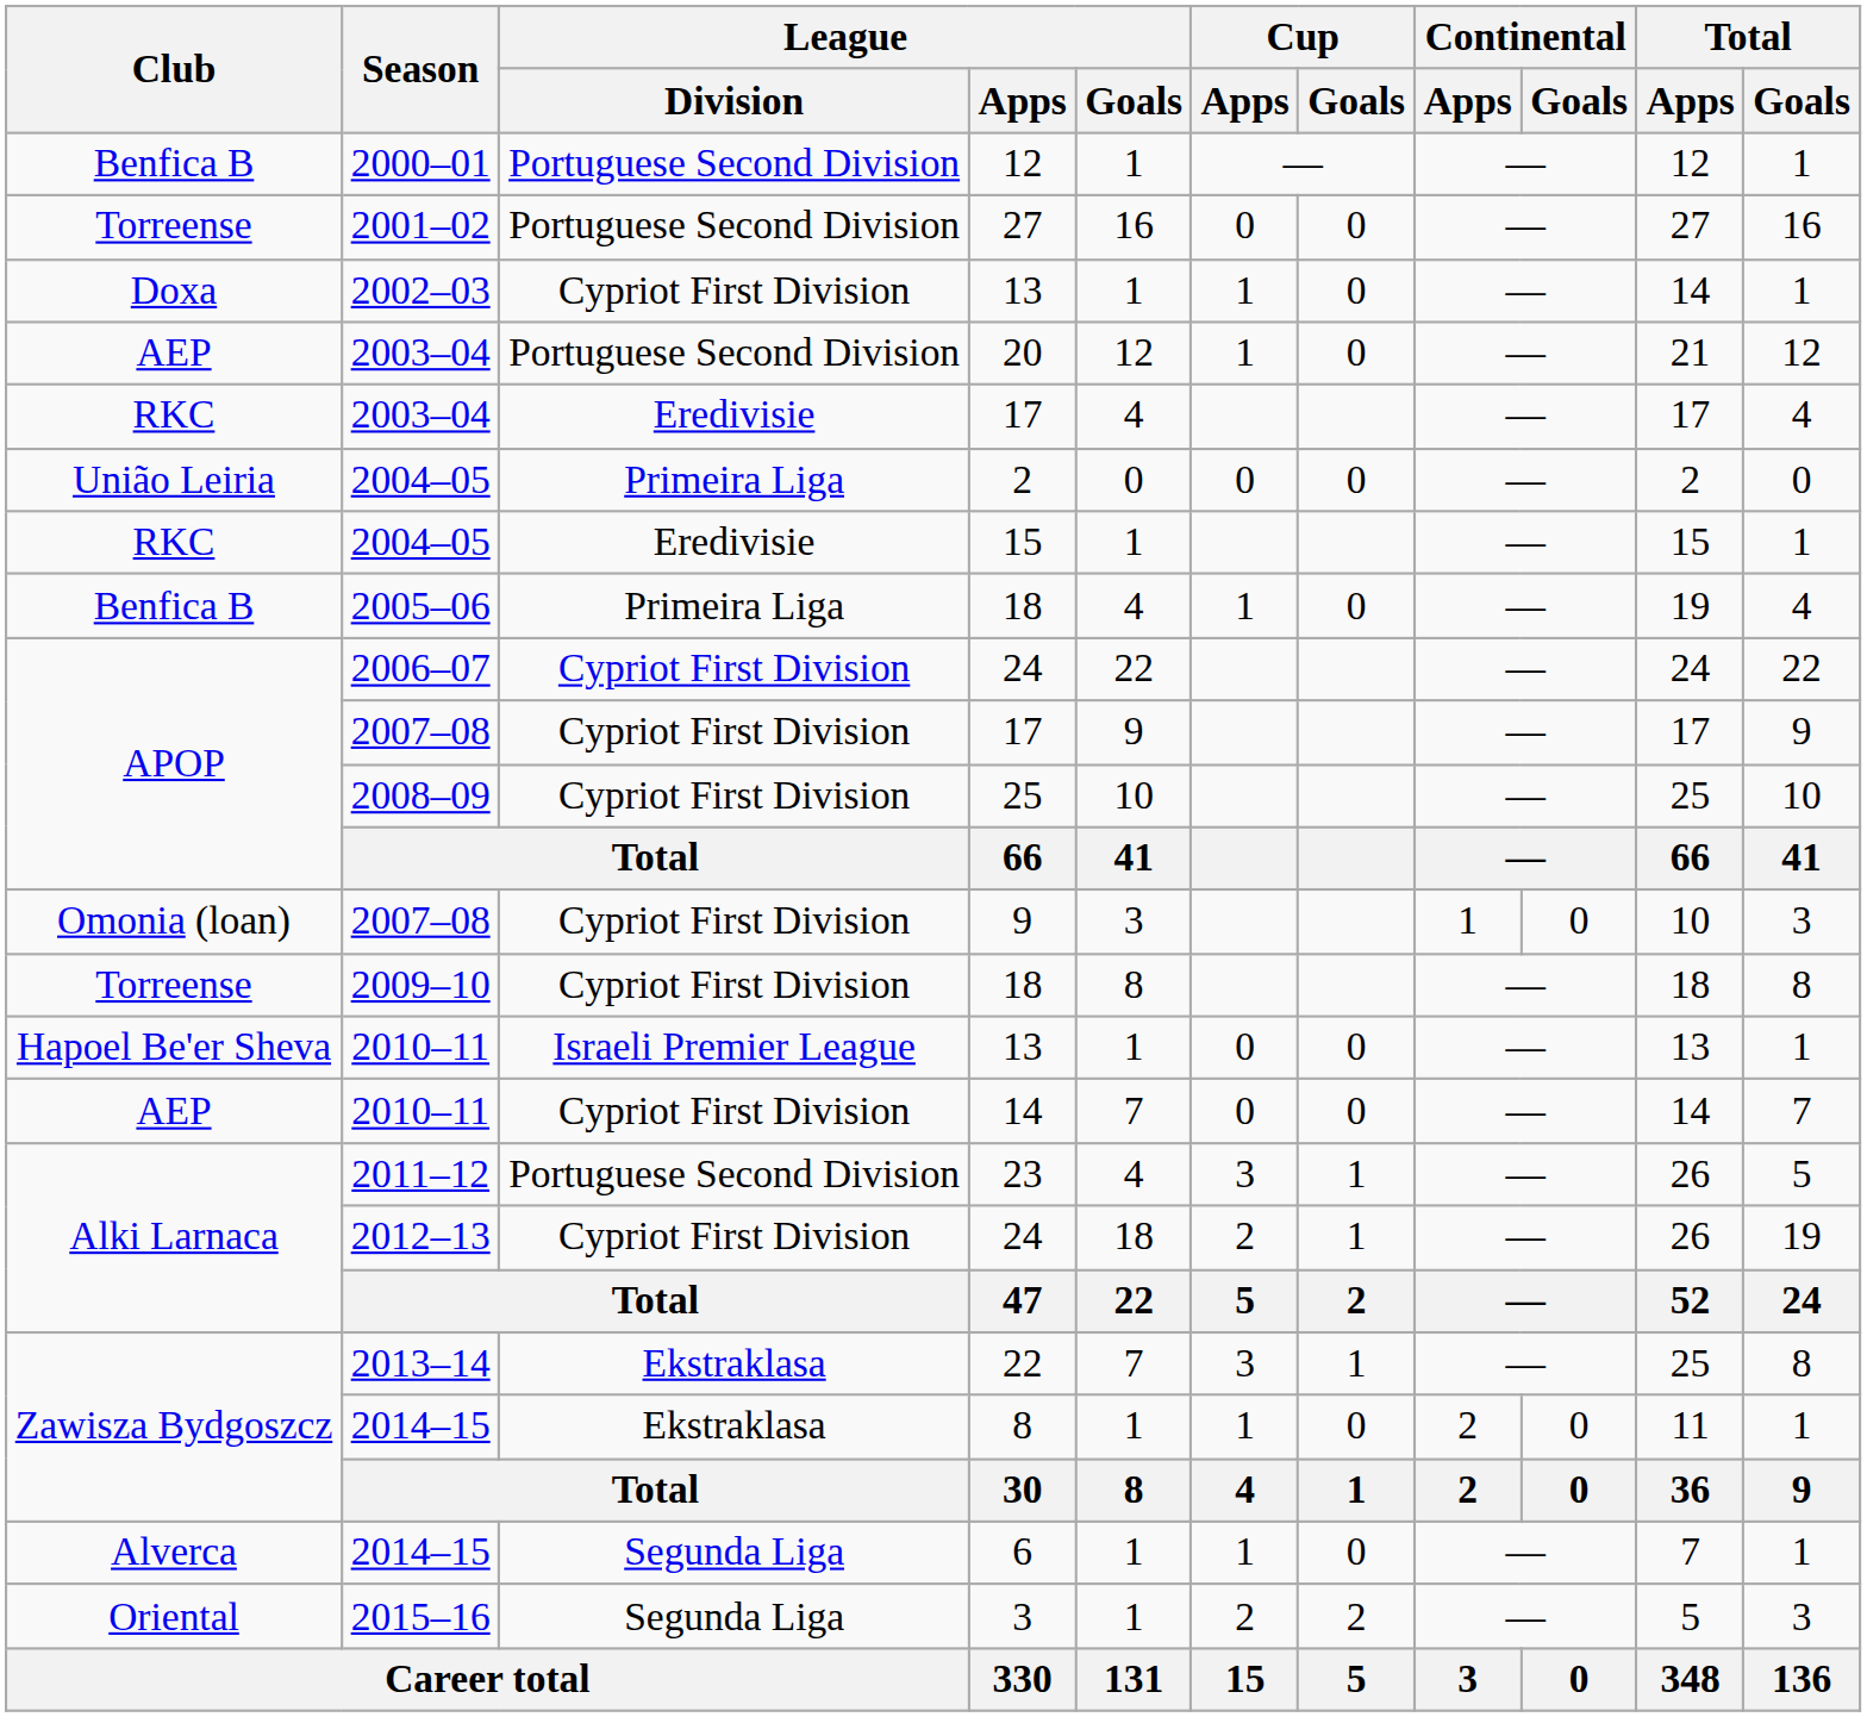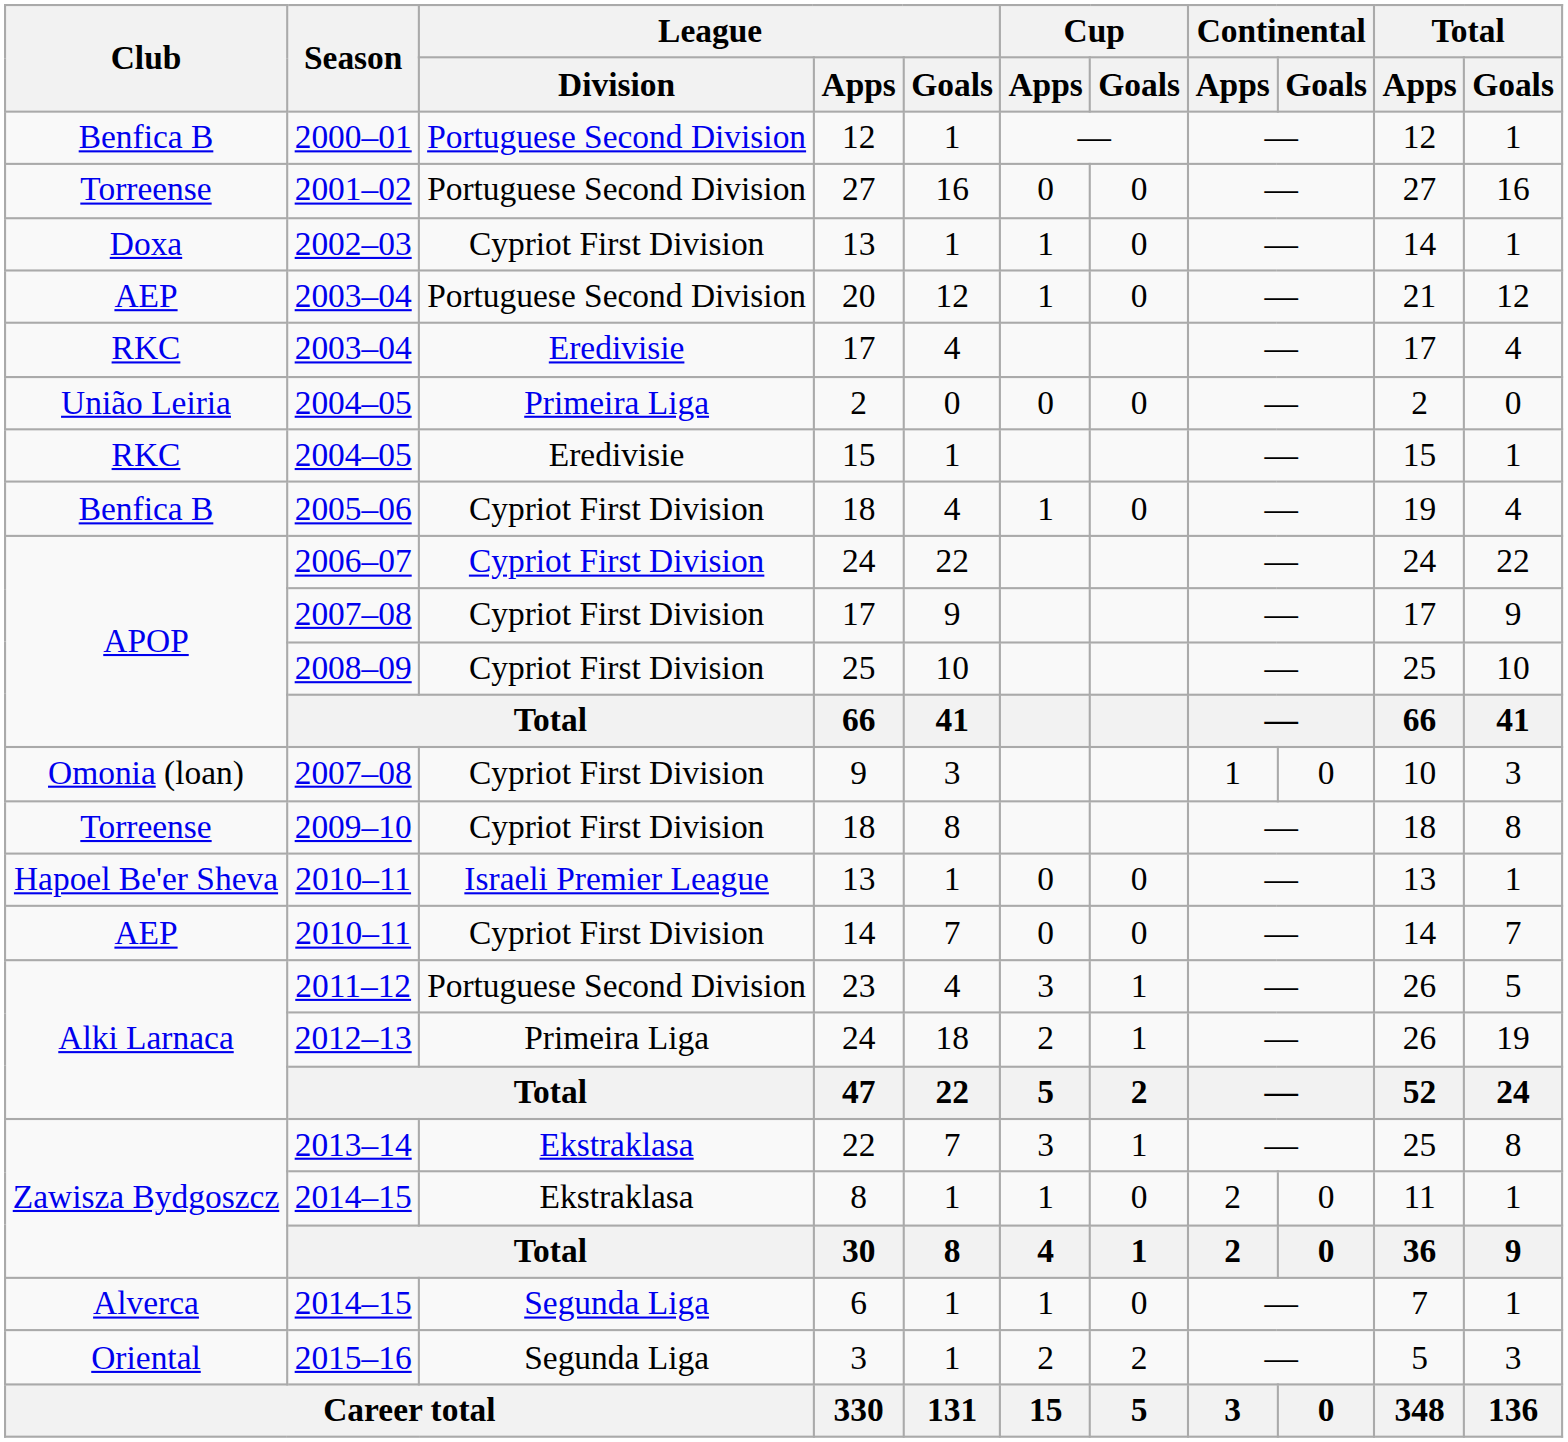 <table class="wikitable" style="text-align: center;">
 <tr>
 <th rowspan="2">Club</th>
 <th rowspan="2">Season</th>
 <th colspan="3">League</th>
 <th colspan="2">Cup</th>
 <th colspan="2">Continental</th>
 <th colspan="2">Total</th>
 </tr>
 <tr>
 <th>Division</th>
 <th>Apps</th>
 <th>Goals</th>
 <th>Apps</th>
 <th>Goals</th>
 <th>Apps</th>
 <th>Goals</th>
 <th>Apps</th>
 <th>Goals</th>
 </tr>
 <tr>
 <td rowspan="1"><a href='#'>Benfica B</a></td>
 <td><a href='#'>2000–01</a></td>
 <td><a href='#'>Portuguese Second Division</a></td>
 <td>12</td>
 <td>1</td>
 <td colspan="2">—</td>
 <td colspan="2">—</td>
 <td>12</td>
 <td>1</td>
 </tr>
 <tr>
 <td rowspan="1"><a href='#'>Torreense</a></td>
 <td><a href='#'>2001–02</a></td>
 <td>Portuguese Second Division</td>
 <td>27</td>
 <td>16</td>
 <td>0</td>
 <td>0</td>
 <td colspan="2">—</td>
 <td>27</td>
 <td>16</td>
 </tr>
 <tr>
 <td rowspan="1"><a href='#'>Doxa</a></td>
 <td><a href='#'>2002–03</a></td>
 <td>Cypriot First Division</td>
 <td>13</td>
 <td>1</td>
 <td>1</td>
 <td>0</td>
 <td colspan="2">—</td>
 <td>14</td>
 <td>1</td>
 </tr>
 <tr>
 <td rowspan="1"><a href='#'>AEP</a></td>
 <td><a href='#'>2003–04</a></td>
 <td>Portuguese Second Division</td>
 <td>20</td>
 <td>12</td>
 <td>1</td>
 <td>0</td>
 <td colspan="2">—</td>
 <td>21</td>
 <td>12</td>
 </tr>
 <tr>
 <td rowspan="1"><a href='#'>RKC</a></td>
 <td><a href='#'>2003–04</a></td>
 <td><a href='#'>Eredivisie</a></td>
 <td>17</td>
 <td>4</td>
 <td></td>
 <td></td>
 <td colspan="2">—</td>
 <td>17</td>
 <td>4</td>
 </tr>
 <tr>
 <td rowspan="1"><a href='#'>União Leiria</a></td>
 <td><a href='#'>2004–05</a></td>
 <td><a href='#'>Primeira Liga</a></td>
 <td>2</td>
 <td>0</td>
 <td>0</td>
 <td>0</td>
 <td colspan="2">—</td>
 <td>2</td>
 <td>0</td>
 </tr>
 <tr>
 <td rowspan="1"><a href='#'>RKC</a></td>
 <td><a href='#'>2004–05</a></td>
 <td>Eredivisie</td>
 <td>15</td>
 <td>1</td>
 <td></td>
 <td></td>
 <td colspan="2">—</td>
 <td>15</td>
 <td>1</td>
 </tr>
 <tr>
 <td rowspan="1"><a href='#'>Benfica B</a></td>
 <td><a href='#'>2005–06</a></td>
-<td>Primeira Liga</td>
+<td>Cypriot First Division</td>
 <td>18</td>
 <td>4</td>
 <td>1</td>
 <td>0</td>
 <td colspan="2">—</td>
 <td>19</td>
 <td>4</td>
 </tr>
 <tr>
 <td rowspan="4"><a href='#'>APOP</a></td>
 <td><a href='#'>2006–07</a></td>
 <td><a href='#'>Cypriot First Division</a></td>
 <td>24</td>
 <td>22</td>
 <td></td>
 <td></td>
 <td colspan="2">—</td>
 <td>24</td>
 <td>22</td>
 </tr>
 <tr>
 <td><a href='#'>2007–08</a></td>
 <td>Cypriot First Division</td>
 <td>17</td>
 <td>9</td>
 <td></td>
 <td></td>
 <td colspan="2">—</td>
 <td>17</td>
 <td>9</td>
 </tr>
 <tr>
 <td><a href='#'>2008–09</a></td>
 <td>Cypriot First Division</td>
 <td>25</td>
 <td>10</td>
 <td></td>
 <td></td>
 <td colspan="2">—</td>
 <td>25</td>
 <td>10</td>
 </tr>
 <tr>
 <th colspan="2">Total</th>
 <th>66</th>
 <th>41</th>
 <th></th>
 <th></th>
 <th colspan="2">—</th>
 <th>66</th>
 <th>41</th>
 </tr>
 <tr>
 <td rowspan="1"><a href='#'>Omonia</a> (loan)</td>
 <td><a href='#'>2007–08</a></td>
 <td>Cypriot First Division</td>
 <td>9</td>
 <td>3</td>
 <td></td>
 <td></td>
 <td>1</td>
 <td>0</td>
 <td>10</td>
 <td>3</td>
 </tr>
 <tr>
 <td rowspan="1"><a href='#'>Torreense</a></td>
 <td><a href='#'>2009–10</a></td>
 <td>Cypriot First Division</td>
 <td>18</td>
 <td>8</td>
 <td></td>
 <td></td>
 <td colspan="2">—</td>
 <td>18</td>
 <td>8</td>
 </tr>
 <tr>
 <td rowspan="1"><a href='#'>Hapoel Be'er Sheva</a></td>
 <td><a href='#'>2010–11</a></td>
 <td><a href='#'>Israeli Premier League</a></td>
 <td>13</td>
 <td>1</td>
 <td>0</td>
 <td>0</td>
 <td colspan="2">—</td>
 <td>13</td>
 <td>1</td>
 </tr>
 <tr>
 <td rowspan="1"><a href='#'>AEP</a></td>
 <td><a href='#'>2010–11</a></td>
 <td>Cypriot First Division</td>
 <td>14</td>
 <td>7</td>
 <td>0</td>
 <td>0</td>
 <td colspan="2">—</td>
 <td>14</td>
 <td>7</td>
 </tr>
 <tr>
 <td rowspan="3"><a href='#'>Alki Larnaca</a></td>
 <td><a href='#'>2011–12</a></td>
 <td>Portuguese Second Division</td>
 <td>23</td>
 <td>4</td>
 <td>3</td>
 <td>1</td>
 <td colspan="2">—</td>
 <td>26</td>
 <td>5</td>
 </tr>
 <tr>
 <td><a href='#'>2012–13</a></td>
-<td>Cypriot First Division</td>
+<td>Primeira Liga</td>
 <td>24</td>
 <td>18</td>
 <td>2</td>
 <td>1</td>
 <td colspan="2">—</td>
 <td>26</td>
 <td>19</td>
 </tr>
 <tr>
 <th colspan="2">Total</th>
 <th>47</th>
 <th>22</th>
 <th>5</th>
 <th>2</th>
 <th colspan="2">—</th>
 <th>52</th>
 <th>24</th>
 </tr>
 <tr>
 <td rowspan="3"><a href='#'>Zawisza Bydgoszcz</a></td>
 <td><a href='#'>2013–14</a></td>
 <td><a href='#'>Ekstraklasa</a></td>
 <td>22</td>
 <td>7</td>
 <td>3</td>
 <td>1</td>
 <td colspan="2">—</td>
 <td>25</td>
 <td>8</td>
 </tr>
 <tr>
 <td><a href='#'>2014–15</a></td>
 <td>Ekstraklasa</td>
 <td>8</td>
 <td>1</td>
 <td>1</td>
 <td>0</td>
 <td>2</td>
 <td>0</td>
 <td>11</td>
 <td>1</td>
 </tr>
 <tr>
 <th colspan="2">Total</th>
 <th>30</th>
 <th>8</th>
 <th>4</th>
 <th>1</th>
 <th>2</th>
 <th>0</th>
 <th>36</th>
 <th>9</th>
 </tr>
 <tr>
 <td rowspan="1"><a href='#'>Alverca</a></td>
 <td><a href='#'>2014–15</a></td>
 <td><a href='#'>Segunda Liga</a></td>
 <td>6</td>
 <td>1</td>
 <td>1</td>
 <td>0</td>
 <td colspan="2">—</td>
 <td>7</td>
 <td>1</td>
 </tr>
 <tr>
 <td rowspan="1"><a href='#'>Oriental</a></td>
 <td><a href='#'>2015–16</a></td>
 <td>Segunda Liga</td>
 <td>3</td>
 <td>1</td>
 <td>2</td>
 <td>2</td>
 <td colspan="2">—</td>
 <td>5</td>
 <td>3</td>
 </tr>
 <tr>
 <th colspan="3">Career total</th>
 <th>330</th>
 <th>131</th>
 <th>15</th>
 <th>5</th>
 <th>3</th>
 <th>0</th>
 <th>348</th>
 <th>136</th>
 </tr>
 </table>
